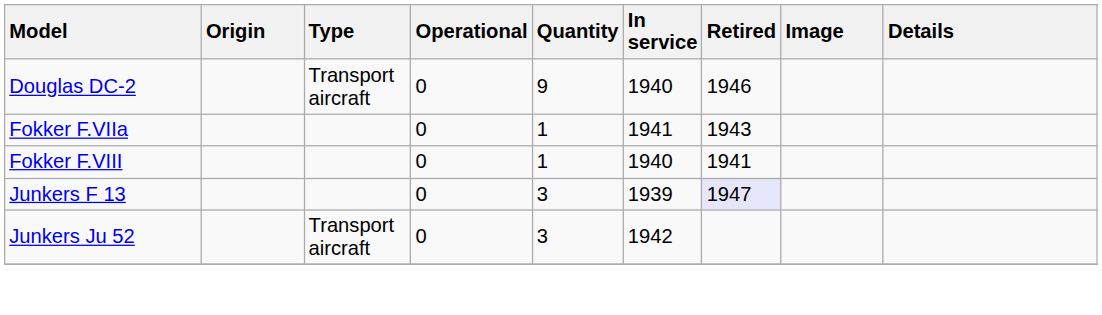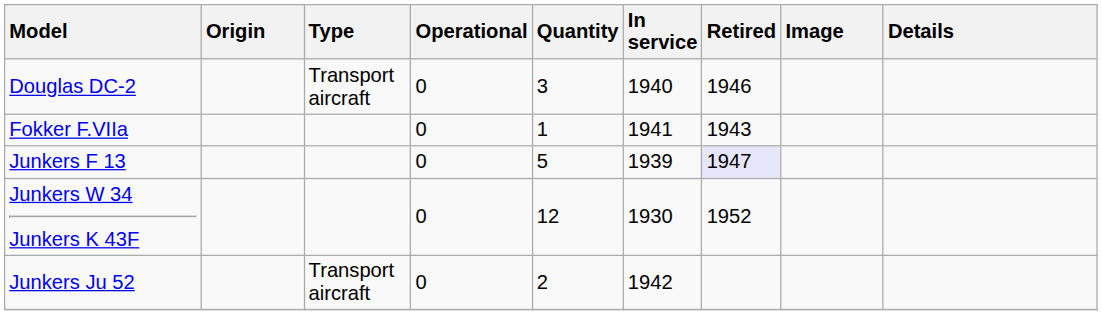 <table class="wikitable sortable">
 <tr>
 <th style="text-align: left; width:20%;">Model</th>
 <th style="text-align: left; width:10%;">Origin</th>
 <th style="text-align: left; width:10%;">Type</th>
 <th style="text-align: left; width:7%;">Operational</th>
 <th style="text-align: left; width:7%;">Quantity</th>
 <th style="text-align: left; width:7%;">In service</th>
 <th style="text-align: left; width:7%;">Retired</th>
 <th style="text-align: left; width:10%;">Image</th>
 <th style="text-align: left; width:35%;">Details</th>
 </tr>
 <tr>
 <td><a href='#'>Douglas DC-2</a></td>
 <td></td>
 <td>Transport aircraft</td>
 <td>0</td>
-<td>9</td>
+<td>3</td>
 <td>1940</td>
 <td>1946</td>
 <td></td>
 <td></td>
 </tr>
 <tr>
 <td><a href='#'>Fokker F.VIIa</a></td>
 <td></td>
 <td></td>
 <td>0</td>
 <td>1</td>
 <td>1941</td>
 <td>1943</td>
 <td></td>
 <td></td>
 </tr>
 <tr>
-<td><a href='#'>Fokker F.VIII</a></td>
+<td><a href='#'>Junkers F 13</a></td>
 <td></td>
 <td></td>
 <td>0</td>
-<td>1</td>
-<td>1940</td>
-<td>1941</td>
+<td>5</td>
+<td>1939</td>
+<td style="background: lavender;">1947</td>
 <td></td>
 <td></td>
 </tr>
 <tr>
-<td><a href='#'>Junkers F 13</a></td>
+<td><a href='#'>Junkers W 34</a><hr><a href='#'>Junkers K 43F</a></td>
 <td></td>
 <td></td>
 <td>0</td>
-<td>3</td>
-<td>1939</td>
-<td style="background: lavender;">1947</td>
+<td>12</td>
+<td>1930</td>
+<td>1952</td>
 <td></td>
 <td></td>
 </tr>
 <tr>
 <td><a href='#'>Junkers Ju 52</a></td>
 <td></td>
 <td>Transport aircraft</td>
 <td>0</td>
-<td>3</td>
+<td>2</td>
 <td>1942</td>
 <td></td>
 <td></td>
 <td></td>
 </tr>
 <tr>
 </tr>
 </table>
